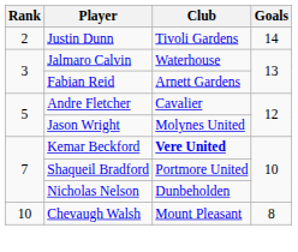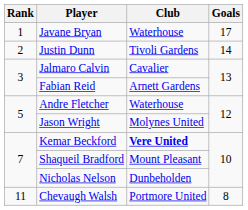 <table class="wikitable">
 <tr>
 <th>Rank</th>
 <th>Player</th>
 <th>Club</th>
 <th>Goals</th>
+</tr>
+<tr>
+<td style="text-align:center;">1</td>
+<td><a href='#'>Javane Bryan</a></td>
+<td><a href='#'>Waterhouse</a></td>
+<td style="text-align:center;">17</td>
 </tr>
 <tr>
 <td style="text-align:center;">2</td>
 <td><a href='#'>Justin Dunn</a></td>
 <td><a href='#'>Tivoli Gardens</a></td>
 <td style="text-align:center;">14</td>
 </tr>
 <tr>
 <td style="text-align:center;" rowspan="2">3</td>
 <td><a href='#'>Jalmaro Calvin</a></td>
-<td><a href='#'>Waterhouse</a></td>
+<td><a href='#'>Cavalier</a></td>
 <td style="text-align:center;" rowspan="2">13</td>
 </tr>
 <tr>
 <td><a href='#'>Fabian Reid</a></td>
 <td><a href='#'>Arnett Gardens</a></td>
 </tr>
 <tr>
 <td style="text-align:center;" rowspan="2">5</td>
 <td><a href='#'>Andre Fletcher</a></td>
-<td><a href='#'>Cavalier</a></td>
+<td><a href='#'>Waterhouse</a></td>
 <td style="text-align:center;" rowspan="2">12</td>
 </tr>
 <tr>
 <td><a href='#'>Jason Wright</a></td>
 <td><a href='#'>Molynes United</a></td>
 </tr>
 <tr>
 <td style="text-align:center;" rowspan="3">7</td>
 <td><a href='#'>Kemar Beckford</a></td>
 <td><strong><a href='#'>Vere United</a></strong></td>
 <td style="text-align:center;" rowspan="3">10</td>
 </tr>
 <tr>
 <td><a href='#'>Shaqueil Bradford</a></td>
-<td><a href='#'>Portmore United</a></td>
+<td><a href='#'>Mount Pleasant</a></td>
 </tr>
 <tr>
 <td><a href='#'>Nicholas Nelson</a></td>
 <td><a href='#'>Dunbeholden</a></td>
 </tr>
 <tr>
-<td style="text-align:center;">10</td>
+<td style="text-align:center;">11</td>
 <td><a href='#'>Chevaugh Walsh</a></td>
-<td><a href='#'>Mount Pleasant</a></td>
+<td><a href='#'>Portmore United</a></td>
 <td style="text-align:center;">8</td>
 </tr>
 </table>
